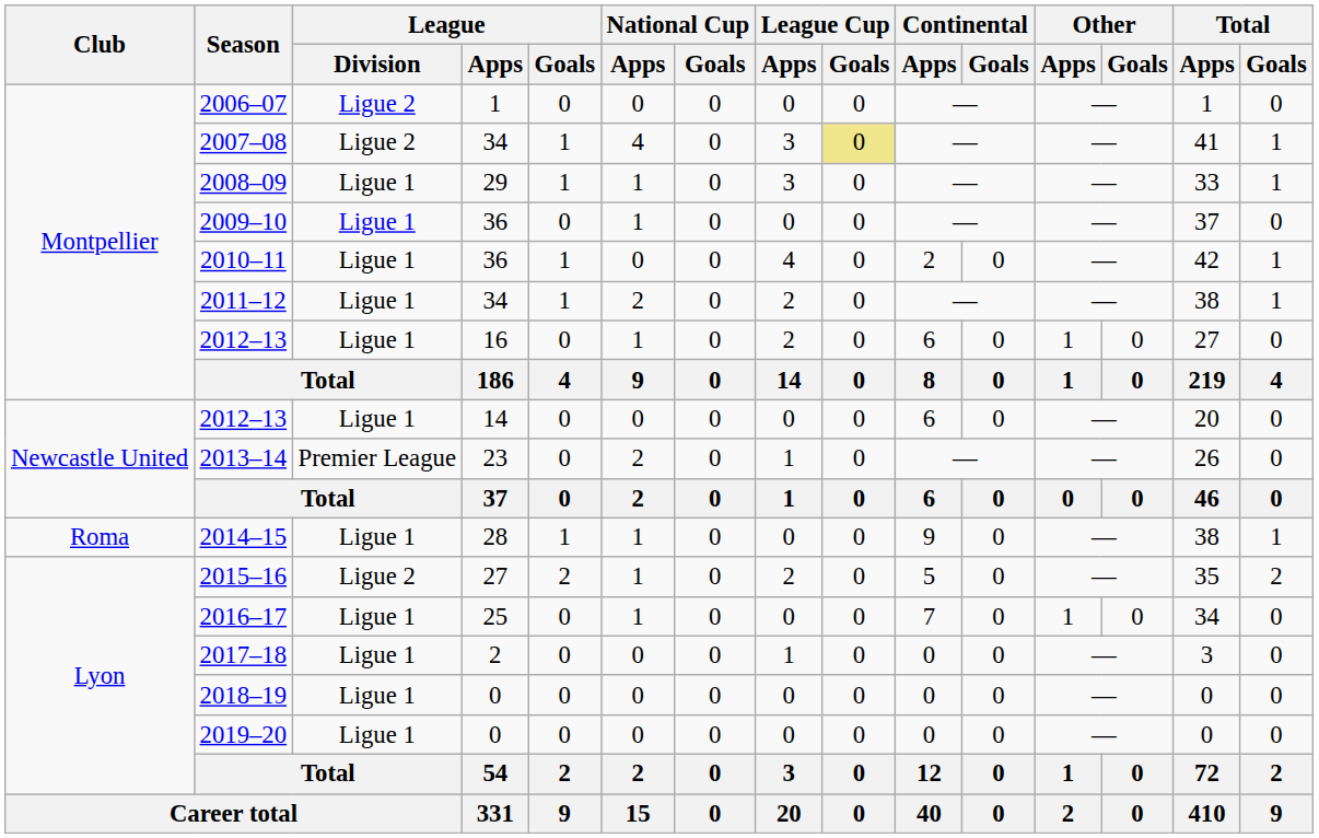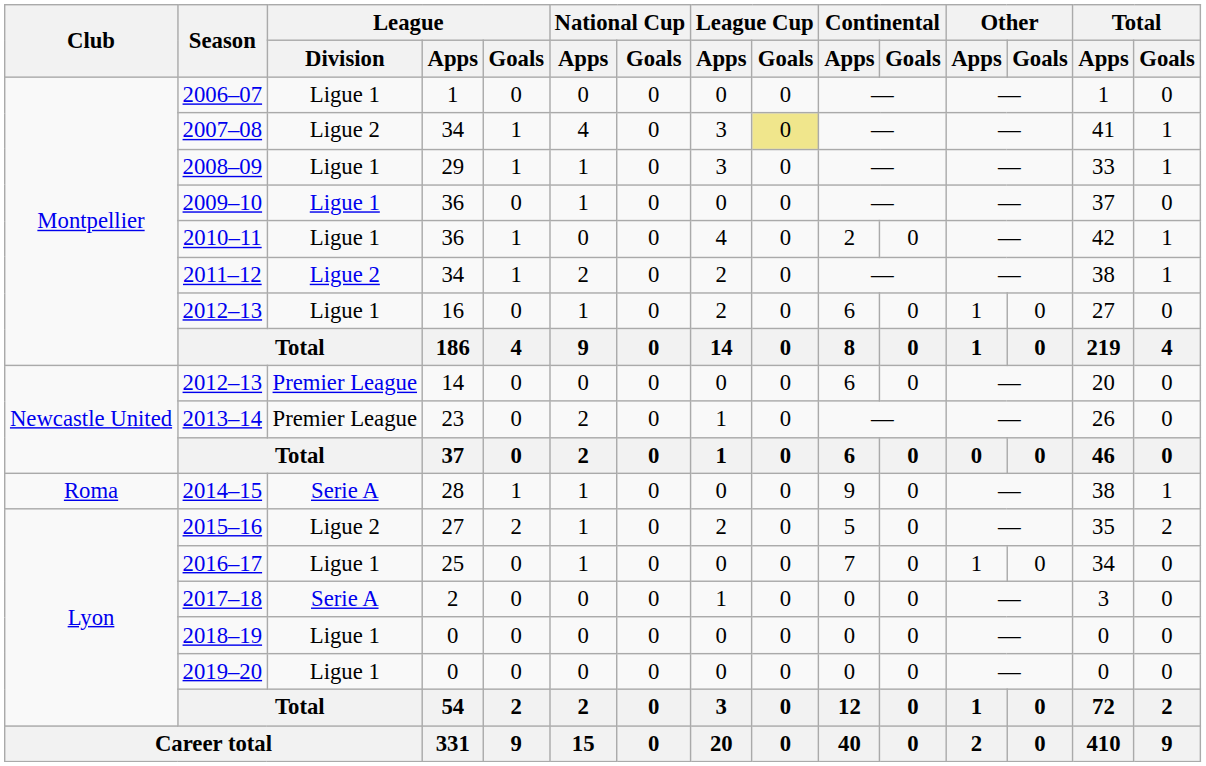 <table class="wikitable" style="text-align: center;">
 <tr>
 <th rowspan="2">Club</th>
 <th rowspan="2">Season</th>
 <th colspan="3">League</th>
 <th colspan="2">National Cup</th>
 <th colspan="2">League Cup</th>
 <th colspan="2">Continental</th>
 <th colspan="2">Other</th>
 <th colspan="2">Total</th>
 </tr>
 <tr>
 <th>Division</th>
 <th>Apps</th>
 <th>Goals</th>
 <th>Apps</th>
 <th>Goals</th>
 <th>Apps</th>
 <th>Goals</th>
 <th>Apps</th>
 <th>Goals</th>
 <th>Apps</th>
 <th>Goals</th>
 <th>Apps</th>
 <th>Goals</th>
 </tr>
 <tr>
 <td rowspan="8"><a href='#'>Montpellier</a></td>
 <td><a href='#'>2006–07</a></td>
-<td><a href='#'>Ligue 2</a></td>
+<td>Ligue 1</td>
 <td>1</td>
 <td>0</td>
 <td>0</td>
 <td>0</td>
 <td>0</td>
 <td>0</td>
 <td colspan="2">—</td>
 <td colspan="2">—</td>
 <td>1</td>
 <td>0</td>
 </tr>
 <tr>
 <td><a href='#'>2007–08</a></td>
 <td>Ligue 2</td>
 <td>34</td>
 <td>1</td>
 <td>4</td>
 <td>0</td>
 <td>3</td>
 <td style="background: khaki;">0</td>
 <td colspan="2">—</td>
 <td colspan="2">—</td>
 <td>41</td>
 <td>1</td>
 </tr>
 <tr>
 <td><a href='#'>2008–09</a></td>
 <td>Ligue 1</td>
 <td>29</td>
 <td>1</td>
 <td>1</td>
 <td>0</td>
 <td>3</td>
 <td>0</td>
 <td colspan="2">—</td>
 <td colspan="2">—</td>
 <td>33</td>
 <td>1</td>
 </tr>
 <tr>
 <td><a href='#'>2009–10</a></td>
 <td><a href='#'>Ligue 1</a></td>
 <td>36</td>
 <td>0</td>
 <td>1</td>
 <td>0</td>
 <td>0</td>
 <td>0</td>
 <td colspan="2">—</td>
 <td colspan="2">—</td>
 <td>37</td>
 <td>0</td>
 </tr>
 <tr>
 <td><a href='#'>2010–11</a></td>
 <td>Ligue 1</td>
 <td>36</td>
 <td>1</td>
 <td>0</td>
 <td>0</td>
 <td>4</td>
 <td>0</td>
 <td>2</td>
 <td>0</td>
 <td colspan="2">—</td>
 <td>42</td>
 <td>1</td>
 </tr>
 <tr>
 <td><a href='#'>2011–12</a></td>
-<td>Ligue 1</td>
+<td><a href='#'>Ligue 2</a></td>
 <td>34</td>
 <td>1</td>
 <td>2</td>
 <td>0</td>
 <td>2</td>
 <td>0</td>
 <td colspan="2">—</td>
 <td colspan="2">—</td>
 <td>38</td>
 <td>1</td>
 </tr>
 <tr>
 <td><a href='#'>2012–13</a></td>
 <td>Ligue 1</td>
 <td>16</td>
 <td>0</td>
 <td>1</td>
 <td>0</td>
 <td>2</td>
 <td>0</td>
 <td>6</td>
 <td>0</td>
 <td>1</td>
 <td>0</td>
 <td>27</td>
 <td>0</td>
 </tr>
 <tr>
 <th colspan="2">Total</th>
 <th>186</th>
 <th>4</th>
 <th>9</th>
 <th>0</th>
 <th>14</th>
 <th>0</th>
 <th>8</th>
 <th>0</th>
 <th>1</th>
 <th>0</th>
 <th>219</th>
 <th>4</th>
 </tr>
 <tr>
 <td rowspan="3"><a href='#'>Newcastle United</a></td>
 <td><a href='#'>2012–13</a></td>
-<td>Ligue 1</td>
+<td><a href='#'>Premier League</a></td>
 <td>14</td>
 <td>0</td>
 <td>0</td>
 <td>0</td>
 <td>0</td>
 <td>0</td>
 <td>6</td>
 <td>0</td>
 <td colspan="2">—</td>
 <td>20</td>
 <td>0</td>
 </tr>
 <tr>
 <td><a href='#'>2013–14</a></td>
 <td>Premier League</td>
 <td>23</td>
 <td>0</td>
 <td>2</td>
 <td>0</td>
 <td>1</td>
 <td>0</td>
 <td colspan="2">—</td>
 <td colspan="2">—</td>
 <td>26</td>
 <td>0</td>
 </tr>
 <tr>
 <th colspan="2">Total</th>
 <th>37</th>
 <th>0</th>
 <th>2</th>
 <th>0</th>
 <th>1</th>
 <th>0</th>
 <th>6</th>
 <th>0</th>
 <th>0</th>
 <th>0</th>
 <th>46</th>
 <th>0</th>
 </tr>
 <tr>
 <td><a href='#'>Roma</a></td>
 <td><a href='#'>2014–15</a></td>
-<td>Ligue 1</td>
+<td><a href='#'>Serie A</a></td>
 <td>28</td>
 <td>1</td>
 <td>1</td>
 <td>0</td>
 <td>0</td>
 <td>0</td>
 <td>9</td>
 <td>0</td>
 <td colspan="2">—</td>
 <td>38</td>
 <td>1</td>
 </tr>
 <tr>
 <td rowspan=6><a href='#'>Lyon</a></td>
 <td><a href='#'>2015–16</a></td>
 <td>Ligue 2</td>
 <td>27</td>
 <td>2</td>
 <td>1</td>
 <td>0</td>
 <td>2</td>
 <td>0</td>
 <td>5</td>
 <td>0</td>
 <td colspan="2">—</td>
 <td>35</td>
 <td>2</td>
 </tr>
 <tr>
 <td><a href='#'>2016–17</a></td>
 <td>Ligue 1</td>
 <td>25</td>
 <td>0</td>
 <td>1</td>
 <td>0</td>
 <td>0</td>
 <td>0</td>
 <td>7</td>
 <td>0</td>
 <td>1</td>
 <td>0</td>
 <td>34</td>
 <td>0</td>
 </tr>
 <tr>
 <td><a href='#'>2017–18</a></td>
-<td>Ligue 1</td>
+<td><a href='#'>Serie A</a></td>
 <td>2</td>
 <td>0</td>
 <td>0</td>
 <td>0</td>
 <td>1</td>
 <td>0</td>
 <td>0</td>
 <td>0</td>
 <td colspan="2">—</td>
 <td>3</td>
 <td>0</td>
 </tr>
 <tr>
 <td><a href='#'>2018–19</a></td>
 <td>Ligue 1</td>
 <td>0</td>
 <td>0</td>
 <td>0</td>
 <td>0</td>
 <td>0</td>
 <td>0</td>
 <td>0</td>
 <td>0</td>
 <td colspan="2">—</td>
 <td>0</td>
 <td>0</td>
 </tr>
 <tr>
 <td><a href='#'>2019–20</a></td>
 <td>Ligue 1</td>
 <td>0</td>
 <td>0</td>
 <td>0</td>
 <td>0</td>
 <td>0</td>
 <td>0</td>
 <td>0</td>
 <td>0</td>
 <td colspan="2">—</td>
 <td>0</td>
 <td>0</td>
 </tr>
 <tr>
 <th colspan="2">Total</th>
 <th>54</th>
 <th>2</th>
 <th>2</th>
 <th>0</th>
 <th>3</th>
 <th>0</th>
 <th>12</th>
 <th>0</th>
 <th>1</th>
 <th>0</th>
 <th>72</th>
 <th>2</th>
 </tr>
 <tr>
 <th colspan="3">Career total</th>
 <th>331</th>
 <th>9</th>
 <th>15</th>
 <th>0</th>
 <th>20</th>
 <th>0</th>
 <th>40</th>
 <th>0</th>
 <th>2</th>
 <th>0</th>
 <th>410</th>
 <th>9</th>
 </tr>
 </table>
